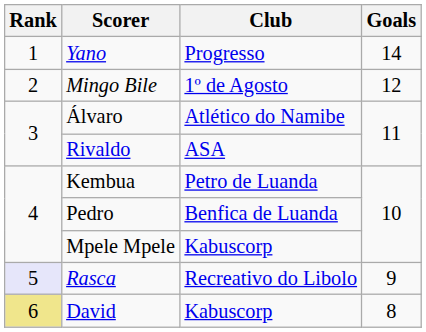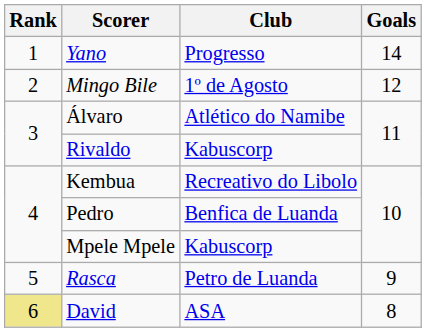 <table class="wikitable" style="text-align:center">
 <tr>
 <th>Rank</th>
 <th>Scorer</th>
 <th>Club</th>
 <th>Goals</th>
 </tr>
 <tr>
 <td>1</td>
 <td align="left"> <em><a href='#'>Yano</a></em></td>
 <td align="left"><a href='#'>Progresso</a></td>
 <td>14</td>
 </tr>
 <tr>
 <td>2</td>
 <td align="left"> <em>Mingo Bile</em></td>
 <td align="left"><a href='#'>1º de Agosto</a></td>
 <td>12</td>
 </tr>
 <tr>
 <td rowspan=2>3</td>
 <td align="left"> Álvaro</td>
 <td align="left"><a href='#'>Atlético do Namibe</a></td>
 <td rowspan=2>11</td>
 </tr>
 <tr>
 <td align="left"> <a href='#'>Rivaldo</a></td>
-<td align="left"><a href='#'>ASA</a></td>
+<td align="left"><a href='#'>Kabuscorp</a></td>
 </tr>
 <tr>
 <td rowspan=3>4</td>
 <td align="left"> Kembua</td>
-<td align="left"><a href='#'>Petro de Luanda</a></td>
+<td align="left"><a href='#'>Recreativo do Libolo</a></td>
 <td rowspan=3>10</td>
 </tr>
 <tr>
 <td align="left"> Pedro</td>
 <td align="left"><a href='#'>Benfica de Luanda</a></td>
 </tr>
 <tr>
 <td align="left"> Mpele Mpele</td>
 <td align="left"><a href='#'>Kabuscorp</a></td>
 </tr>
 <tr>
-<td style="background: lavender;">5</td>
+<td>5</td>
 <td align="left"> <em><a href='#'>Rasca</a></em></td>
-<td align="left"><a href='#'>Recreativo do Libolo</a></td>
+<td align="left"><a href='#'>Petro de Luanda</a></td>
 <td>9</td>
 </tr>
 <tr>
 <td style="background: khaki;">6</td>
 <td align="left"> <a href='#'>David</a></td>
-<td align="left"><a href='#'>Kabuscorp</a></td>
+<td align="left"><a href='#'>ASA</a></td>
 <td>8</td>
 </tr>
 </table>
